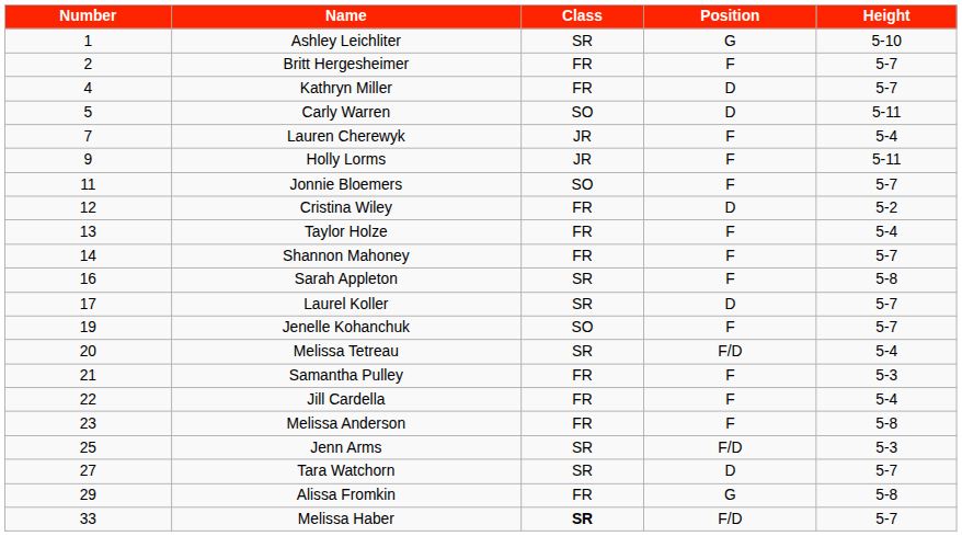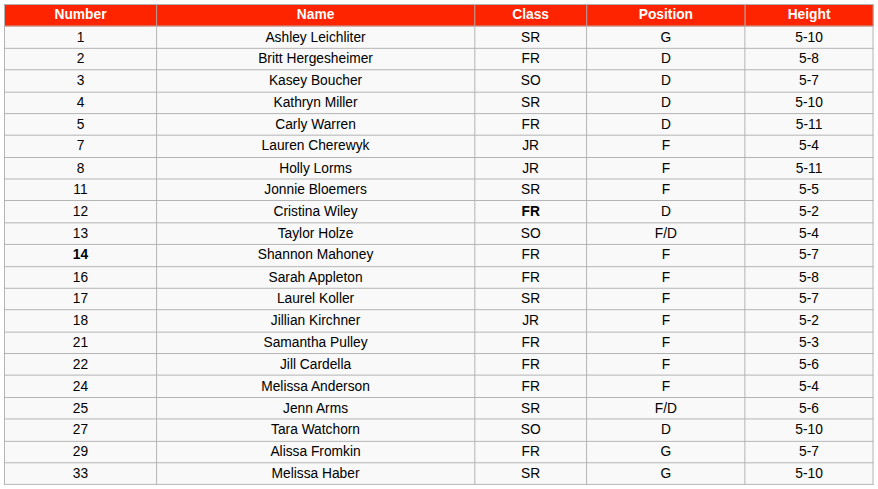 <table class="wikitable" style="width:80%;">
 <tr style="text-align:center; background:#ff2400; color:#fff;">
 <td><strong>Number</strong></td>
 <td><strong>Name</strong></td>
 <td><strong>Class</strong></td>
 <td><strong>Position</strong></td>
 <td><strong>Height</strong></td>
 </tr>
 <tr style="text-align:center;" bgcolor="">
 <td>1</td>
 <td>Ashley Leichliter</td>
 <td>SR</td>
 <td>G</td>
 <td>5-10</td>
 </tr>
 <tr style="text-align:center;" bgcolor="">
 <td>2</td>
 <td>Britt Hergesheimer</td>
 <td>FR</td>
-<td>F</td>
+<td>D</td>
+<td>5-8</td>
+</tr>
+<tr style="text-align:center;" bgcolor="">
+<td>3</td>
+<td>Kasey Boucher</td>
+<td>SO</td>
+<td>D</td>
 <td>5-7</td>
 </tr>
 <tr style="text-align:center;" bgcolor="">
 <td>4</td>
 <td>Kathryn Miller</td>
-<td>FR</td>
+<td>SR</td>
 <td>D</td>
-<td>5-7</td>
+<td>5-10</td>
 </tr>
 <tr style="text-align:center;" bgcolor="">
 <td>5</td>
 <td>Carly Warren</td>
-<td>SO</td>
+<td>FR</td>
 <td>D</td>
 <td>5-11</td>
 </tr>
 <tr style="text-align:center;" bgcolor="">
 <td>7</td>
 <td>Lauren Cherewyk</td>
 <td>JR</td>
 <td>F</td>
 <td>5-4</td>
 </tr>
 <tr style="text-align:center;" bgcolor="">
-<td>9</td>
+<td>8</td>
 <td>Holly Lorms</td>
 <td>JR</td>
 <td>F</td>
 <td>5-11</td>
 </tr>
 <tr style="text-align:center;" bgcolor="">
 <td>11</td>
 <td>Jonnie Bloemers</td>
-<td>SO</td>
+<td>SR</td>
 <td>F</td>
-<td>5-7</td>
+<td>5-5</td>
 </tr>
 <tr style="text-align:center;" bgcolor="">
 <td>12</td>
 <td>Cristina Wiley</td>
-<td>FR</td>
+<td><strong>FR</strong></td>
 <td>D</td>
 <td>5-2</td>
 </tr>
 <tr style="text-align:center;" bgcolor="">
 <td>13</td>
 <td>Taylor Holze</td>
-<td>FR</td>
-<td>F</td>
+<td>SO</td>
+<td>F/D</td>
 <td>5-4</td>
 </tr>
 <tr style="text-align:center;" bgcolor="">
-<td>14</td>
+<td><strong>14</strong></td>
 <td>Shannon Mahoney</td>
 <td>FR</td>
 <td>F</td>
 <td>5-7</td>
 </tr>
 <tr style="text-align:center;" bgcolor="">
 <td>16</td>
 <td>Sarah Appleton</td>
-<td>SR</td>
+<td>FR</td>
 <td>F</td>
 <td>5-8</td>
 </tr>
 <tr style="text-align:center;" bgcolor="">
 <td>17</td>
 <td>Laurel Koller</td>
 <td>SR</td>
-<td>D</td>
-<td>5-7</td>
-</tr>
-<tr style="text-align:center;" bgcolor="">
-<td>19</td>
-<td>Jenelle Kohanchuk</td>
-<td>SO</td>
 <td>F</td>
 <td>5-7</td>
 </tr>
 <tr style="text-align:center;" bgcolor="">
-<td>20</td>
-<td>Melissa Tetreau</td>
-<td>SR</td>
-<td>F/D</td>
-<td>5-4</td>
+<td>18</td>
+<td>Jillian Kirchner</td>
+<td>JR</td>
+<td>F</td>
+<td>5-2</td>
 </tr>
 <tr style="text-align:center;" bgcolor="">
 <td>21</td>
 <td>Samantha Pulley</td>
 <td>FR</td>
 <td>F</td>
 <td>5-3</td>
 </tr>
 <tr style="text-align:center;" bgcolor="">
 <td>22</td>
 <td>Jill Cardella</td>
 <td>FR</td>
 <td>F</td>
-<td>5-4</td>
+<td>5-6</td>
 </tr>
 <tr style="text-align:center;" bgcolor="">
-<td>23</td>
+<td>24</td>
 <td>Melissa Anderson</td>
 <td>FR</td>
 <td>F</td>
-<td>5-8</td>
+<td>5-4</td>
 </tr>
 <tr style="text-align:center;" bgcolor="">
 <td>25</td>
 <td>Jenn Arms</td>
 <td>SR</td>
 <td>F/D</td>
-<td>5-3</td>
+<td>5-6</td>
 </tr>
 <tr style="text-align:center;" bgcolor="">
 <td>27</td>
 <td>Tara Watchorn</td>
-<td>SR</td>
+<td>SO</td>
 <td>D</td>
-<td>5-7</td>
+<td>5-10</td>
 </tr>
 <tr style="text-align:center;" bgcolor="">
 <td>29</td>
 <td>Alissa Fromkin</td>
 <td>FR</td>
 <td>G</td>
-<td>5-8</td>
+<td>5-7</td>
 </tr>
 <tr style="text-align:center;" bgcolor="">
 <td>33</td>
 <td>Melissa Haber</td>
-<td><strong>SR</strong></td>
-<td>F/D</td>
-<td>5-7</td>
+<td>SR</td>
+<td>G</td>
+<td>5-10</td>
 </tr>
 </table>
